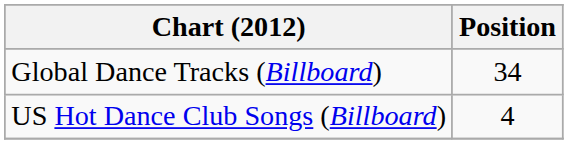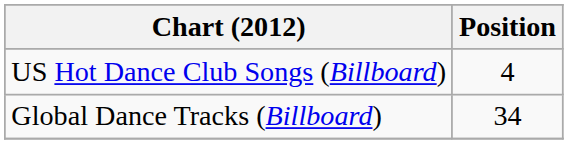 <table class="wikitable">
 <tr>
 <th>Chart (2012)</th>
 <th>Position</th>
 </tr>
 <tr>
+<td>US <a href='#'>Hot Dance Club Songs</a> (<em><a href='#'>Billboard</a></em>)</td>
+<td style="text-align:center;">4</td>
+</tr>
+<tr>
 <td>Global Dance Tracks (<em><a href='#'>Billboard</a></em>)</td>
 <td align=center>34</td>
 </tr>
 <tr>
-<td>US <a href='#'>Hot Dance Club Songs</a> (<em><a href='#'>Billboard</a></em>)</td>
-<td style="text-align:center;">4</td>
-</tr>
-<tr>
 </tr>
 </table>
